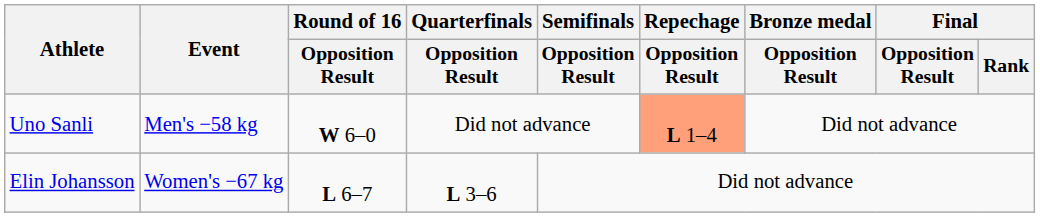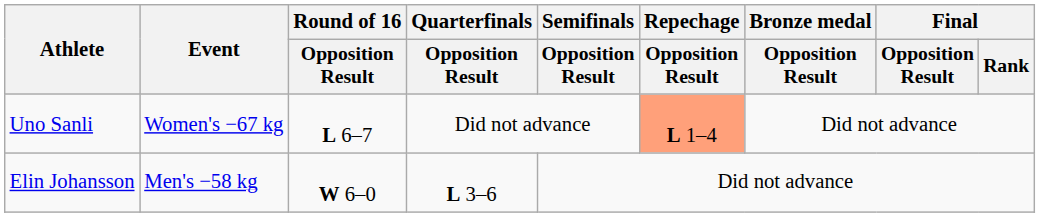 <table class="wikitable" style="font-size:90%">
 <tr>
 <th rowspan="2">Athlete</th>
 <th rowspan="2">Event</th>
 <th>Round of 16</th>
 <th>Quarterfinals</th>
 <th>Semifinals</th>
 <th>Repechage</th>
 <th>Bronze medal</th>
 <th colspan=2>Final</th>
 </tr>
 <tr style="font-size:95%">
 <th>Opposition<br>Result</th>
 <th>Opposition<br>Result</th>
 <th>Opposition<br>Result</th>
 <th>Opposition<br>Result</th>
 <th>Opposition<br>Result</th>
 <th>Opposition<br>Result</th>
 <th>Rank</th>
 </tr>
 <tr align=center>
 <td align=left><a href='#'>Uno Sanli</a></td>
-<td align=left><a href='#'>Men's −58 kg</a></td>
-<td><br><strong>W</strong> 6–0</td>
+<td align=left><a href='#'>Women's −67 kg</a></td>
+<td><br><strong>L</strong> 6–7</td>
 <td colspan=2>Did not advance</td>
 <td style="background: lightsalmon;"><br><strong>L</strong> 1–4 </td>
 <td colspan=3>Did not advance</td>
 </tr>
 <tr align=center>
 <td align=left><a href='#'>Elin Johansson</a></td>
-<td align=left><a href='#'>Women's −67 kg</a></td>
-<td><br><strong>L</strong> 6–7</td>
+<td align=left><a href='#'>Men's −58 kg</a></td>
+<td><br><strong>W</strong> 6–0</td>
 <td><br><strong>L</strong> 3–6</td>
 <td colspan=5>Did not advance</td>
 </tr>
 </table>
